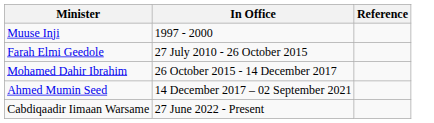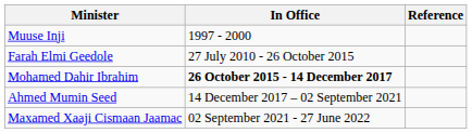 <table class="sortable wikitable">
 <tr>
 <th>Minister</th>
 <th>In Office</th>
 <th>Reference</th>
 </tr>
 <tr>
 <td><a href='#'>Muuse Inji</a></td>
 <td>1997 - 2000</td>
 <td></td>
 </tr>
 <tr>
 <td><a href='#'>Farah Elmi Geedole</a></td>
 <td>27 July 2010 - 26 October 2015</td>
 <td></td>
 </tr>
 <tr>
 <td><a href='#'>Mohamed Dahir Ibrahim</a></td>
-<td>26 October 2015 - 14 December 2017</td>
+<td><strong>26 October 2015 - 14 December 2017</strong></td>
 <td></td>
 </tr>
 <tr>
 <td><a href='#'>Ahmed Mumin Seed</a></td>
 <td>14 December 2017 – 02 September 2021</td>
 <td> </td>
 </tr>
 <tr>
-<td>Cabdiqaadir Iimaan Warsame</td>
-<td>27 June 2022 - Present</td>
+<td><a href='#'>Maxamed Xaaji Cismaan Jaamac</a></td>
+<td>02 September 2021 - 27 June 2022</td>
 <td></td>
 </tr>
 </table>
